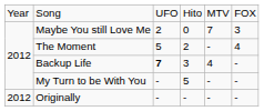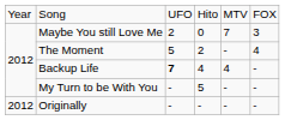 <table class="wikitable">
 <tr>
 <td>Year</td>
 <td>Song</td>
 <td>UFO</td>
 <td>Hito</td>
 <td>MTV</td>
 <td>FOX</td>
 </tr>
 <tr>
 <td rowspan=4>2012</td>
 <td>Maybe You still Love Me</td>
 <td>2</td>
 <td>0</td>
 <td>7</td>
 <td>3</td>
 </tr>
 <tr>
 <td>The Moment</td>
 <td>5</td>
 <td>2</td>
 <td>-</td>
 <td>4</td>
 </tr>
 <tr>
 <td>Backup Life</td>
 <td><strong>7</strong></td>
-<td>3</td>
+<td>4</td>
 <td>4</td>
 <td>-</td>
 </tr>
 <tr>
 <td>My Turn to be With You</td>
 <td>-</td>
 <td>5</td>
 <td>-</td>
 <td>-</td>
 </tr>
 <tr>
 <td>2012</td>
 <td>Originally</td>
 <td>-</td>
 <td>-</td>
 <td>-</td>
 <td>-</td>
 </tr>
 </table>
